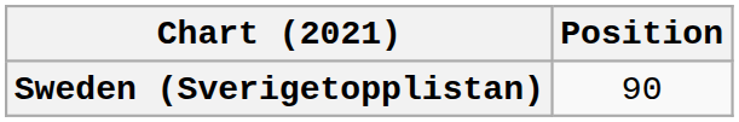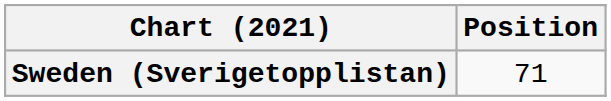 <table class="wikitable plainrowheaders" style="text-align:center">
 <tr>
 <th scope="col">Chart (2021)</th>
 <th scope="col">Position</th>
 </tr>
 <tr>
 <th scope="row">Sweden (Sverigetopplistan)</th>
-<td>90</td>
+<td>71</td>
 </tr>
 </table>
